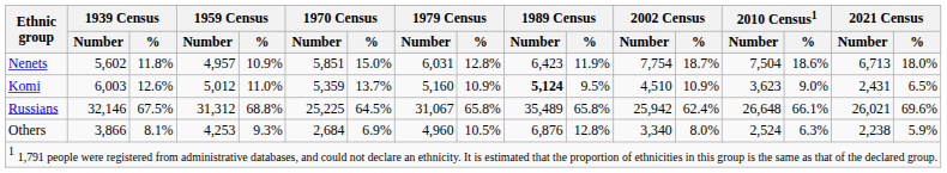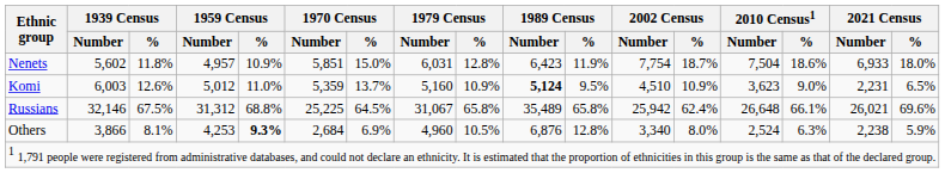 <table class="wikitable" style="text-align: right; font-size:100%">
 <tr bgcolor="#e0e0e0">
 <th rowspan="2">Ethnic<br>group</th>
 <th colspan="2">1939 Census</th>
 <th colspan="2">1959 Census</th>
 <th colspan="2">1970 Census</th>
 <th colspan="2">1979 Census</th>
 <th colspan="2">1989 Census</th>
 <th colspan="2">2002 Census</th>
 <th colspan="2">2010 Census<sup>1</sup></th>
 <th colspan="2">2021 Census</th>
 </tr>
 <tr bgcolor="#e0e0e0">
 <th>Number</th>
 <th>%</th>
 <th>Number</th>
 <th>%</th>
 <th>Number</th>
 <th>%</th>
 <th>Number</th>
 <th>%</th>
 <th>Number</th>
 <th>%</th>
 <th>Number</th>
 <th>%</th>
 <th>Number</th>
 <th>%</th>
 <th>Number</th>
 <th>%</th>
 </tr>
 <tr>
 <td align="left"><a href='#'>Nenets</a></td>
 <td>5,602</td>
 <td>11.8%</td>
 <td>4,957</td>
 <td>10.9%</td>
 <td>5,851</td>
 <td>15.0%</td>
 <td>6,031</td>
 <td>12.8%</td>
 <td>6,423</td>
 <td>11.9%</td>
 <td>7,754</td>
 <td>18.7%</td>
 <td>7,504</td>
 <td>18.6%</td>
-<td>6,713</td>
+<td>6,933</td>
 <td>18.0%</td>
 </tr>
 <tr>
 <td align="left"><a href='#'>Komi</a></td>
 <td>6,003</td>
 <td>12.6%</td>
 <td>5,012</td>
 <td>11.0%</td>
 <td>5,359</td>
 <td>13.7%</td>
 <td>5,160</td>
 <td>10.9%</td>
 <td><strong>5,124</strong></td>
 <td>9.5%</td>
 <td>4,510</td>
 <td>10.9%</td>
 <td>3,623</td>
 <td>9.0%</td>
-<td>2,431</td>
+<td>2,231</td>
 <td>6.5%</td>
 </tr>
 <tr>
 <td align="left"><a href='#'>Russians</a></td>
 <td>32,146</td>
 <td>67.5%</td>
 <td>31,312</td>
 <td>68.8%</td>
 <td>25,225</td>
 <td>64.5%</td>
 <td>31,067</td>
 <td>65.8%</td>
 <td>35,489</td>
 <td>65.8%</td>
 <td>25,942</td>
 <td>62.4%</td>
 <td>26,648</td>
 <td>66.1%</td>
 <td>26,021</td>
 <td>69.6%</td>
 </tr>
 <tr>
 <td align="left">Others</td>
 <td>3,866</td>
 <td>8.1%</td>
 <td>4,253</td>
-<td>9.3%</td>
+<td><strong>9.3%</strong></td>
 <td>2,684</td>
 <td>6.9%</td>
 <td>4,960</td>
 <td>10.5%</td>
 <td>6,876</td>
 <td>12.8%</td>
 <td>3,340</td>
 <td>8.0%</td>
 <td>2,524</td>
 <td>6.3%</td>
 <td>2,238</td>
 <td>5.9%</td>
 </tr>
 <tr>
 <td align="left" colspan="17"><sup>1</sup> <small>1,791 people were registered from administrative databases, and could not declare an ethnicity. It is estimated that the proportion of ethnicities in this group is the same as that of the declared group.</small></td>
 </tr>
 </table>
